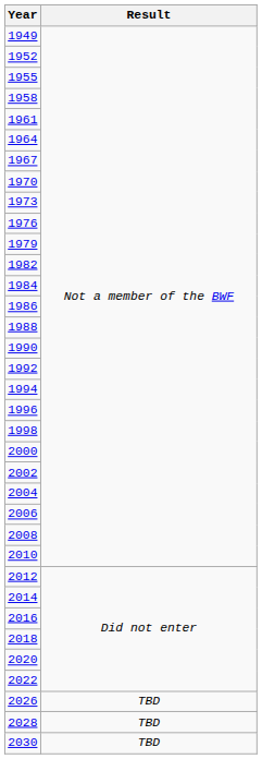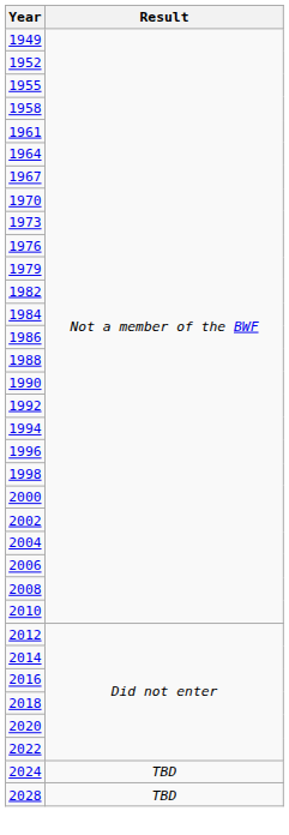 <table class="wikitable" style="text-align: center; font-size:90%">
 <tr>
 <th>Year</th>
 <th style="width:200px">Result</th>
 </tr>
 <tr>
 <td> <a href='#'>1949</a></td>
 <td rowspan="26"><em>Not a member of the <a href='#'>BWF</a></em></td>
 </tr>
 <tr>
 <td> <a href='#'>1952</a></td>
 </tr>
 <tr>
 <td> <a href='#'>1955</a></td>
 </tr>
 <tr>
 <td> <a href='#'>1958</a></td>
 </tr>
 <tr>
 <td> <a href='#'>1961</a></td>
 </tr>
 <tr>
 <td> <a href='#'>1964</a></td>
 </tr>
 <tr>
 <td> <a href='#'>1967</a></td>
 </tr>
 <tr>
 <td> <a href='#'>1970</a></td>
 </tr>
 <tr>
 <td> <a href='#'>1973</a></td>
 </tr>
 <tr>
 <td> <a href='#'>1976</a></td>
 </tr>
 <tr>
 <td> <a href='#'>1979</a></td>
 </tr>
 <tr>
 <td> <a href='#'>1982</a></td>
 </tr>
 <tr>
 <td> <a href='#'>1984</a></td>
 </tr>
 <tr>
 <td> <a href='#'>1986</a></td>
 </tr>
 <tr>
 <td> <a href='#'>1988</a></td>
 </tr>
 <tr>
 <td> <a href='#'>1990</a></td>
 </tr>
 <tr>
 <td> <a href='#'>1992</a></td>
 </tr>
 <tr>
 <td> <a href='#'>1994</a></td>
 </tr>
 <tr>
 <td> <a href='#'>1996</a></td>
 </tr>
 <tr>
 <td> <a href='#'>1998</a></td>
 </tr>
 <tr>
 <td> <a href='#'>2000</a></td>
 </tr>
 <tr>
 <td> <a href='#'>2002</a></td>
 </tr>
 <tr>
 <td> <a href='#'>2004</a></td>
 </tr>
 <tr>
 <td> <a href='#'>2006</a></td>
 </tr>
 <tr>
 <td> <a href='#'>2008</a></td>
 </tr>
 <tr>
 <td> <a href='#'>2010</a></td>
 </tr>
 <tr>
 <td> <a href='#'>2012</a></td>
 <td rowspan="6"><em>Did not enter</em></td>
 </tr>
 <tr>
 <td> <a href='#'>2014</a></td>
 </tr>
 <tr>
 <td> <a href='#'>2016</a></td>
 </tr>
 <tr>
 <td> <a href='#'>2018</a></td>
 </tr>
 <tr>
 <td> <a href='#'>2020</a></td>
 </tr>
 <tr>
 <td> <a href='#'>2022</a></td>
 </tr>
 <tr>
-<td> <a href='#'>2026</a></td>
+<td> <a href='#'>2024</a></td>
 <td><em>TBD</em></td>
 </tr>
 <tr>
 <td> <a href='#'>2028</a></td>
 <td><em>TBD</em></td>
 </tr>
-<tr>
-<td> <a href='#'>2030</a></td>
-<td><em>TBD</em></td>
-</tr>
 </table>
